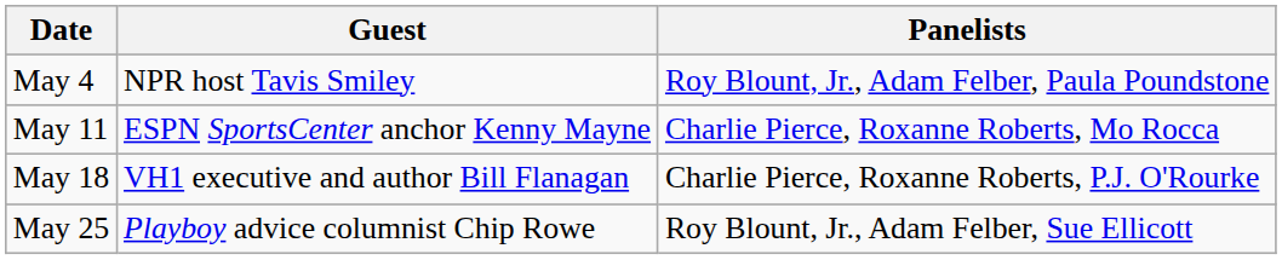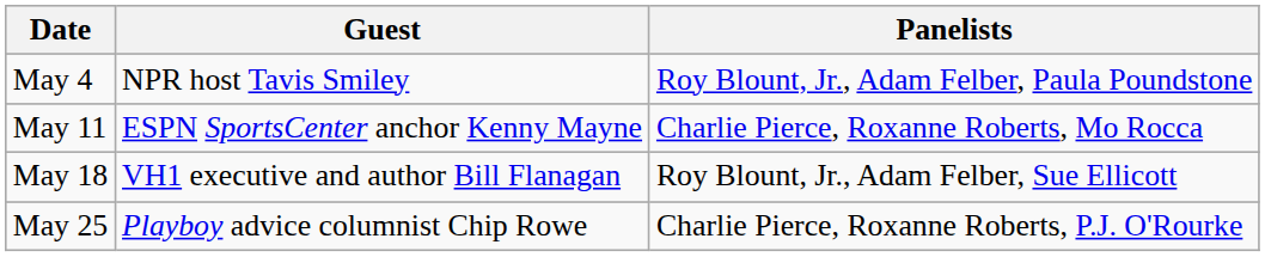 <table class="wikitable">
 <tr>
 <th>Date</th>
 <th>Guest</th>
 <th>Panelists</th>
 </tr>
 <tr>
 <td>May 4</td>
 <td>NPR host <a href='#'>Tavis Smiley</a></td>
 <td><a href='#'>Roy Blount, Jr.</a>, <a href='#'>Adam Felber</a>, <a href='#'>Paula Poundstone</a></td>
 </tr>
 <tr>
 <td>May 11</td>
 <td><a href='#'>ESPN</a> <em><a href='#'>SportsCenter</a></em> anchor <a href='#'>Kenny Mayne</a></td>
 <td><a href='#'>Charlie Pierce</a>, <a href='#'>Roxanne Roberts</a>, <a href='#'>Mo Rocca</a></td>
 </tr>
 <tr>
 <td>May 18</td>
 <td><a href='#'>VH1</a> executive and author <a href='#'>Bill Flanagan</a></td>
-<td>Charlie Pierce, Roxanne Roberts, <a href='#'>P.J. O'Rourke</a></td>
+<td>Roy Blount, Jr., Adam Felber, <a href='#'>Sue Ellicott</a></td>
 </tr>
 <tr>
 <td>May 25</td>
 <td><em><a href='#'>Playboy</a></em> advice columnist Chip Rowe</td>
-<td>Roy Blount, Jr., Adam Felber, <a href='#'>Sue Ellicott</a></td>
+<td>Charlie Pierce, Roxanne Roberts, <a href='#'>P.J. O'Rourke</a></td>
 </tr>
 </table>
